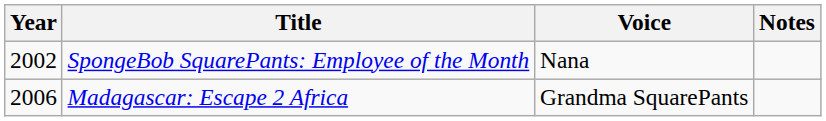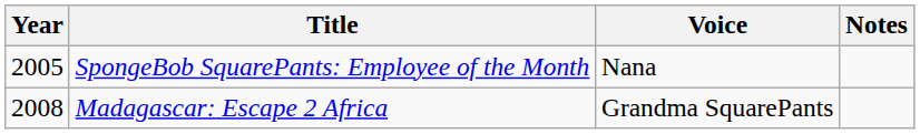 <table class="wikitable unsortable">
 <tr>
 <th>Year</th>
 <th>Title</th>
 <th>Voice</th>
 <th>Notes</th>
 </tr>
 <tr>
-<td>2002</td>
+<td>2005</td>
 <td><em><a href='#'>SpongeBob SquarePants: Employee of the Month</a></em></td>
 <td>Nana</td>
 <td></td>
 </tr>
 <tr>
-<td>2006</td>
+<td>2008</td>
 <td><em><a href='#'>Madagascar: Escape 2 Africa</a></em></td>
 <td>Grandma SquarePants</td>
 <td></td>
 </tr>
 </table>
